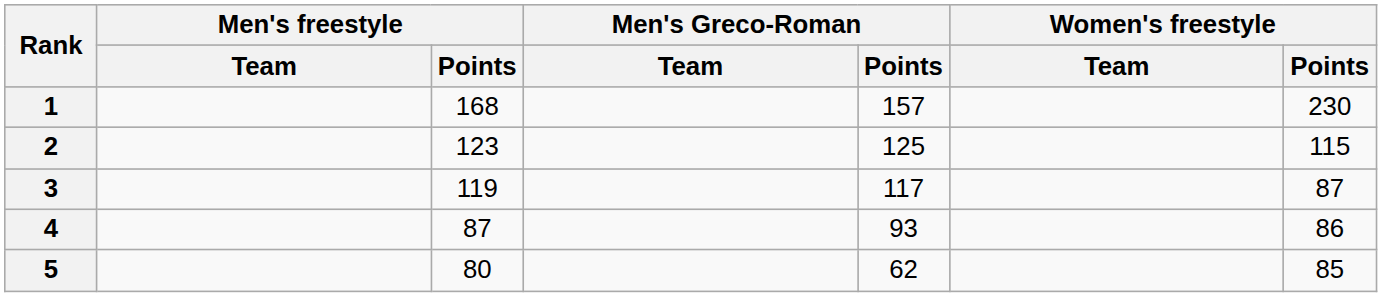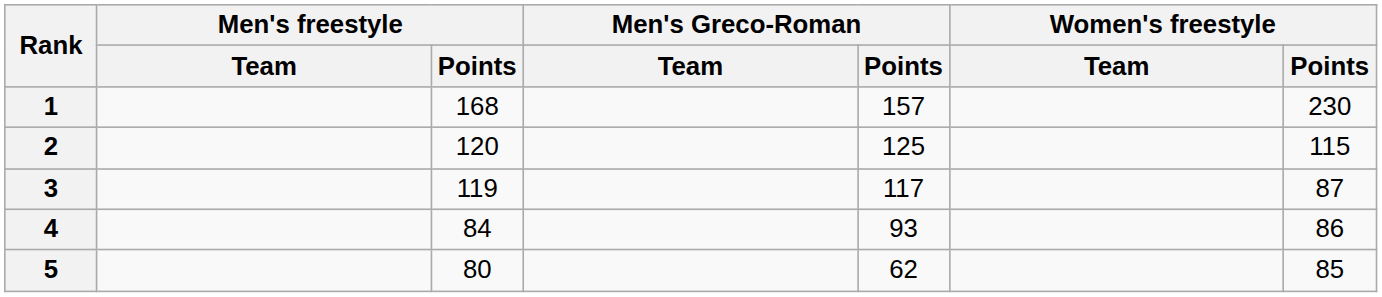 <table class="wikitable" style="text-align:center;">
 <tr>
 <th rowspan="2" width="50">Rank</th>
 <th colspan="2">Men's freestyle</th>
 <th colspan="2">Men's Greco-Roman</th>
 <th colspan="2">Women's freestyle</th>
 </tr>
 <tr>
 <th width="200">Team</th>
 <th width="50">Points</th>
 <th width="200">Team</th>
 <th width="50">Points</th>
 <th width="200">Team</th>
 <th width="50">Points</th>
 </tr>
 <tr>
 <th>1</th>
 <td align="left"></td>
 <td>168</td>
 <td align="left"></td>
 <td>157</td>
 <td align="left"></td>
 <td>230</td>
 </tr>
 <tr>
 <th>2</th>
 <td align="left"></td>
-<td>123</td>
+<td>120</td>
 <td align="left"></td>
 <td>125</td>
 <td align="left"></td>
 <td>115</td>
 </tr>
 <tr>
 <th>3</th>
 <td align="left"></td>
 <td>119</td>
 <td align="left"></td>
 <td>117</td>
 <td align="left"></td>
 <td>87</td>
 </tr>
 <tr>
 <th>4</th>
 <td align="left"></td>
-<td>87</td>
+<td>84</td>
 <td align="left"></td>
 <td>93</td>
 <td align="left"></td>
 <td>86</td>
 </tr>
 <tr>
 <th>5</th>
 <td align="left"></td>
 <td>80</td>
 <td align="left"></td>
 <td>62</td>
 <td align="left"></td>
 <td>85</td>
 </tr>
 </table>
